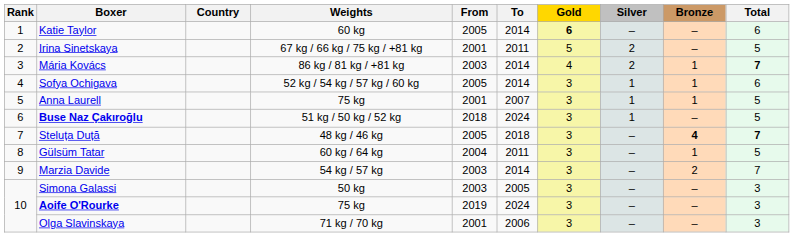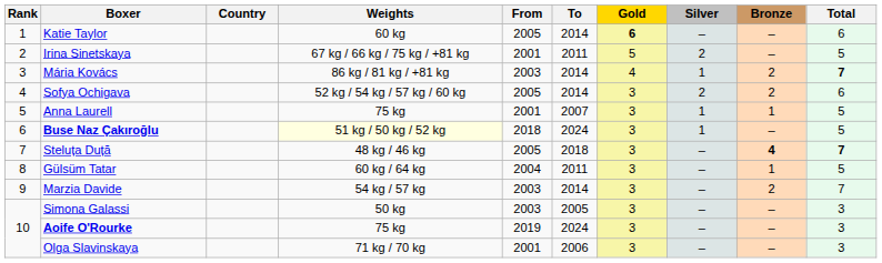 <table class="wikitable plainrowheaders" width=90% style="text-align:center;">
 <tr style="background-color:#EDEDED;">
 <th class="hintergrundfarbe5" style="width:1em">Rank</th>
 <th class="hintergrundfarbe5">Boxer</th>
 <th class="hintergrundfarbe5">Country</th>
 <th class="hintergrundfarbe5">Weights</th>
 <th class="hintergrundfarbe5">From</th>
 <th class="hintergrundfarbe5">To</th>
 <th style="background:    gold; width:8%">Gold</th>
 <th style="background:  silver; width:8%">Silver</th>
 <th style="background: #CC9966; width:8%">Bronze</th>
 <th class="hintergrundfarbe5" style="width:8%">Total</th>
 </tr>
 <tr>
 <td>1</td>
 <td align="left"><a href='#'>Katie Taylor</a></td>
 <td align="left"></td>
 <td>60 kg</td>
 <td>2005</td>
 <td>2014</td>
 <td bgcolor="#F7F6A8"><strong>6</strong></td>
 <td bgcolor="#DCE5E5">–</td>
 <td bgcolor="#FFDAB9">–</td>
 <td bgcolor="#E7FAEC">6</td>
 </tr>
 <tr align="center">
 <td>2</td>
 <td align="left"><a href='#'>Irina Sinetskaya</a></td>
 <td align="left"></td>
 <td>67 kg / 66 kg / 75 kg / +81 kg</td>
 <td>2001</td>
 <td>2011</td>
 <td bgcolor="#F7F6A8">5</td>
 <td bgcolor="#DCE5E5">2</td>
 <td bgcolor="#FFDAB9">–</td>
 <td bgcolor="#E7FAEC">5</td>
 </tr>
 <tr align="center">
 <td>3</td>
 <td align="left"><a href='#'>Mária Kovács</a></td>
 <td align="left"></td>
 <td>86 kg / 81 kg / +81 kg</td>
 <td>2003</td>
 <td>2014</td>
 <td bgcolor="#F7F6A8">4</td>
-<td bgcolor="#DCE5E5">2</td>
-<td bgcolor="#FFDAB9">1</td>
+<td bgcolor="#DCE5E5">1</td>
+<td bgcolor="#FFDAB9">2</td>
 <td bgcolor="#E7FAEC"><strong>7</strong></td>
 </tr>
 <tr align="center">
 <td>4</td>
 <td align="left"><a href='#'>Sofya Ochigava</a></td>
 <td align="left"></td>
 <td>52 kg / 54 kg / 57 kg / 60 kg</td>
 <td>2005</td>
 <td>2014</td>
 <td bgcolor="#F7F6A8">3</td>
-<td bgcolor="#DCE5E5">1</td>
-<td bgcolor="#FFDAB9">1</td>
+<td bgcolor="#DCE5E5">2</td>
+<td bgcolor="#FFDAB9">2</td>
 <td bgcolor="#E7FAEC">6</td>
 </tr>
 <tr align="center">
 <td>5</td>
 <td align="left"><a href='#'>Anna Laurell</a></td>
 <td align="left"></td>
 <td>75 kg</td>
 <td>2001</td>
 <td>2007</td>
 <td bgcolor="#F7F6A8">3</td>
 <td bgcolor="#DCE5E5">1</td>
 <td bgcolor="#FFDAB9">1</td>
 <td bgcolor="#E7FAEC">5</td>
 </tr>
 <tr align="center">
 <td>6</td>
 <td align="left"><strong><a href='#'>Buse Naz Çakıroğlu</a></strong></td>
 <td align="left"></td>
-<td>51 kg / 50 kg / 52 kg</td>
+<td style="background: lightyellow;">51 kg / 50 kg / 52 kg</td>
 <td>2018</td>
 <td>2024</td>
 <td bgcolor="#F7F6A8">3</td>
 <td bgcolor="#DCE5E5">1</td>
 <td bgcolor="#FFDAB9">–</td>
 <td bgcolor="#E7FAEC">5</td>
 </tr>
 <tr align="center">
 <td>7</td>
 <td align="left"><a href='#'>Steluța Duță</a></td>
 <td align="left"></td>
 <td>48 kg / 46 kg</td>
 <td>2005</td>
 <td>2018</td>
 <td bgcolor="#F7F6A8">3</td>
 <td bgcolor="#DCE5E5">–</td>
 <td bgcolor="#FFDAB9"><strong>4</strong></td>
 <td bgcolor="#E7FAEC"><strong>7</strong></td>
 </tr>
 <tr align="center">
 <td>8</td>
 <td align="left"><a href='#'>Gülsüm Tatar</a></td>
 <td align="left"></td>
 <td>60 kg / 64 kg</td>
 <td>2004</td>
 <td>2011</td>
 <td bgcolor="#F7F6A8">3</td>
 <td bgcolor="#DCE5E5">–</td>
 <td bgcolor="#FFDAB9">1</td>
 <td bgcolor="#E7FAEC">5</td>
 </tr>
 <tr align="center">
 <td>9</td>
 <td align="left"><a href='#'>Marzia Davide</a></td>
 <td align="left"></td>
 <td>54 kg / 57 kg</td>
 <td>2003</td>
 <td>2014</td>
 <td bgcolor="#F7F6A8">3</td>
 <td bgcolor="#DCE5E5">–</td>
 <td bgcolor="#FFDAB9">2</td>
 <td bgcolor="#E7FAEC">7</td>
 </tr>
 <tr align="center">
 <td rowspan="3">10</td>
 <td align="left"><a href='#'>Simona Galassi</a></td>
 <td align="left"></td>
 <td>50 kg</td>
 <td>2003</td>
 <td>2005</td>
 <td bgcolor="#F7F6A8">3</td>
 <td bgcolor="#DCE5E5">–</td>
 <td bgcolor="#FFDAB9">–</td>
 <td bgcolor="#E7FAEC">3</td>
 </tr>
 <tr align="center">
 <td align="left"><strong><a href='#'>Aoife O'Rourke</a></strong></td>
 <td align="left"></td>
 <td>75 kg</td>
 <td>2019</td>
 <td>2024</td>
 <td bgcolor="#F7F6A8">3</td>
 <td bgcolor="#DCE5E5">–</td>
 <td bgcolor="#FFDAB9">–</td>
 <td bgcolor="#E7FAEC">3</td>
 </tr>
 <tr align="center">
 <td align="left"><a href='#'>Olga Slavinskaya</a></td>
 <td align="left"></td>
 <td>71 kg / 70 kg</td>
 <td>2001</td>
 <td>2006</td>
 <td bgcolor="#F7F6A8">3</td>
 <td bgcolor="#DCE5E5">–</td>
 <td bgcolor="#FFDAB9">–</td>
 <td bgcolor="#E7FAEC">3</td>
 </tr>
 </table>
